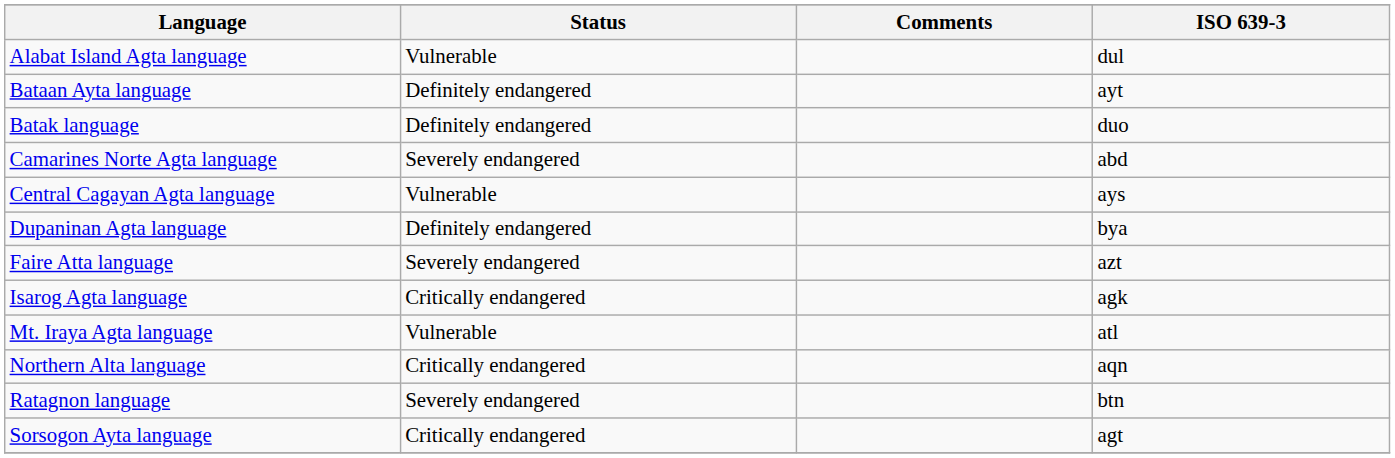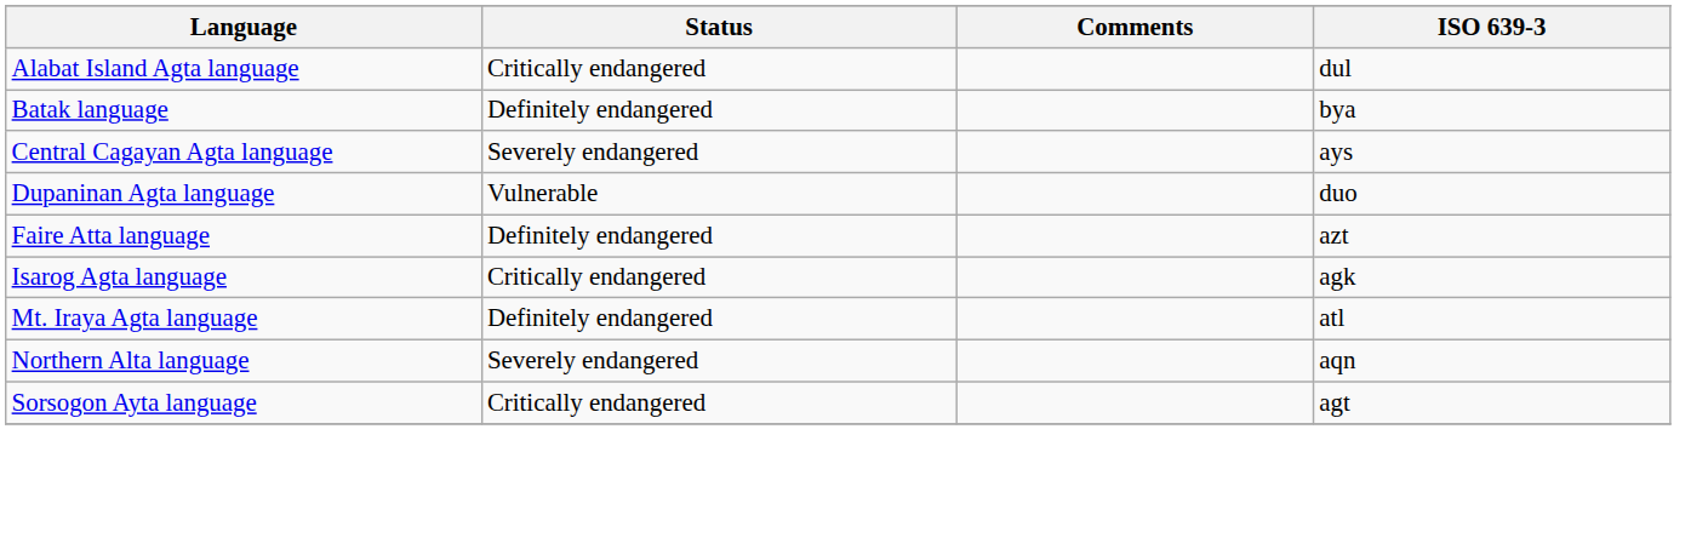 <table class="wikitable" align="center" style="font-size:90%">
 <tr>
 </tr>
 <tr>
 <th width="20%">Language</th>
 <th width="20%">Status</th>
 <th width="15%">Comments</th>
 <th width="15%">ISO 639-3</th>
 </tr>
 <tr>
 <td><a href='#'>Alabat Island Agta language</a></td>
-<td>Vulnerable</td>
+<td>Critically endangered</td>
 <td> </td>
 <td>dul</td>
-</tr>
-<tr>
-<td><a href='#'>Bataan Ayta language</a></td>
-<td>Definitely endangered</td>
-<td> </td>
-<td>ayt</td>
 </tr>
 <tr>
 <td><a href='#'>Batak language</a></td>
 <td>Definitely endangered</td>
 <td> </td>
-<td>duo</td>
-</tr>
-<tr>
-<td><a href='#'>Camarines Norte Agta language</a></td>
-<td>Severely endangered</td>
-<td> </td>
-<td>abd</td>
+<td>bya</td>
 </tr>
 <tr>
 <td><a href='#'>Central Cagayan Agta language</a></td>
-<td>Vulnerable</td>
+<td>Severely endangered</td>
 <td> </td>
 <td>ays</td>
 </tr>
 <tr>
 <td><a href='#'>Dupaninan Agta language</a></td>
-<td>Definitely endangered</td>
+<td>Vulnerable</td>
 <td> </td>
-<td>bya</td>
+<td>duo</td>
 </tr>
 <tr>
 <td><a href='#'>Faire Atta language</a></td>
-<td>Severely endangered</td>
+<td>Definitely endangered</td>
 <td> </td>
 <td>azt</td>
 </tr>
 <tr>
 <td><a href='#'>Isarog Agta language</a></td>
 <td>Critically endangered</td>
 <td> </td>
 <td>agk</td>
 </tr>
 <tr>
 <td><a href='#'>Mt. Iraya Agta language</a></td>
-<td>Vulnerable</td>
+<td>Definitely endangered</td>
 <td> </td>
 <td>atl</td>
 </tr>
 <tr>
 <td><a href='#'>Northern Alta language</a></td>
-<td>Critically endangered</td>
+<td>Severely endangered</td>
 <td> </td>
 <td>aqn</td>
-</tr>
-<tr>
-<td><a href='#'>Ratagnon language</a></td>
-<td>Severely endangered</td>
-<td> </td>
-<td>btn</td>
 </tr>
 <tr>
 <td><a href='#'>Sorsogon Ayta language</a></td>
 <td>Critically endangered</td>
 <td> </td>
 <td>agt</td>
 </tr>
 <tr>
 </tr>
 </table>
